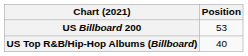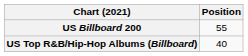 <table class="wikitable sortable plainrowheaders" style="text-align:center">
 <tr>
 <th scope="col">Chart (2021)</th>
 <th scope="col">Position</th>
 </tr>
 <tr>
 <th scope="row">US <em>Billboard</em> 200</th>
-<td>53</td>
+<td>55</td>
 </tr>
 <tr>
 <th scope="row">US Top R&B/Hip-Hop Albums (<em>Billboard</em>)</th>
 <td>40</td>
 </tr>
 </table>
